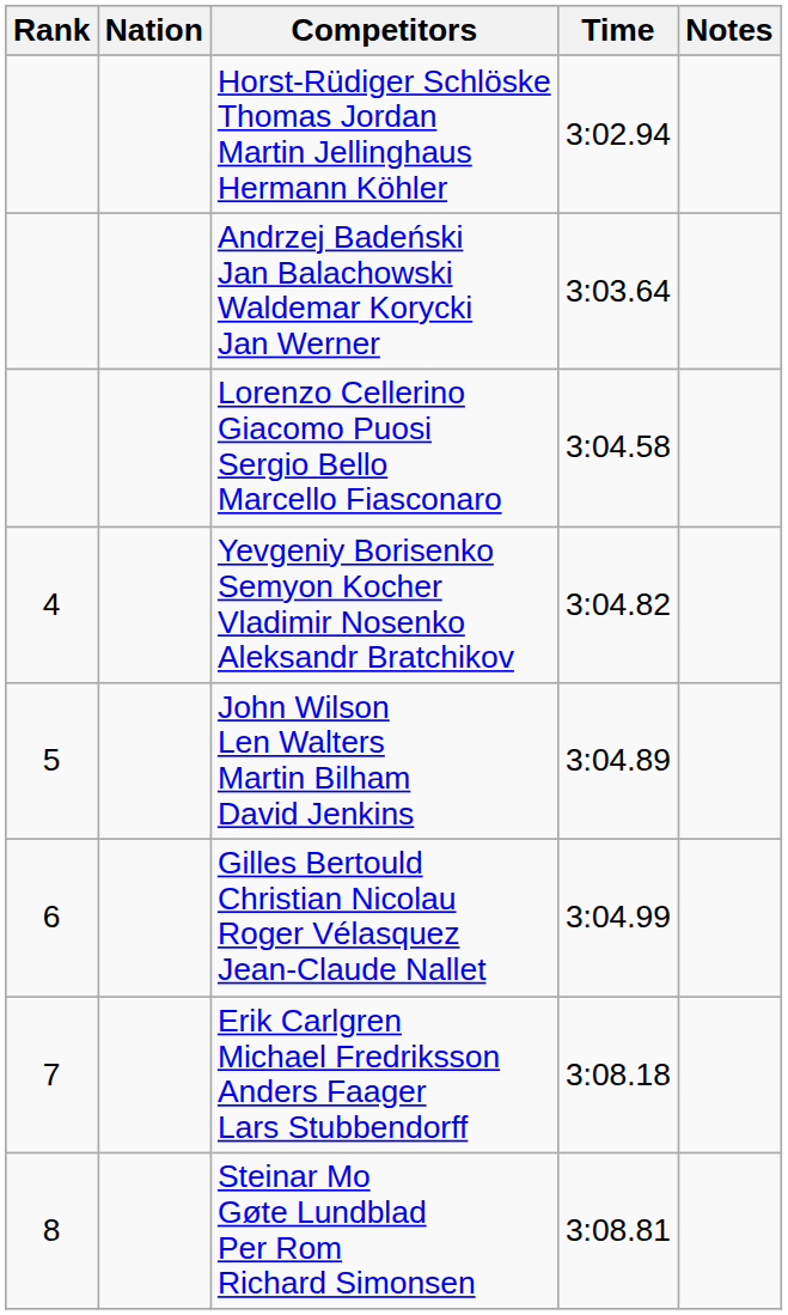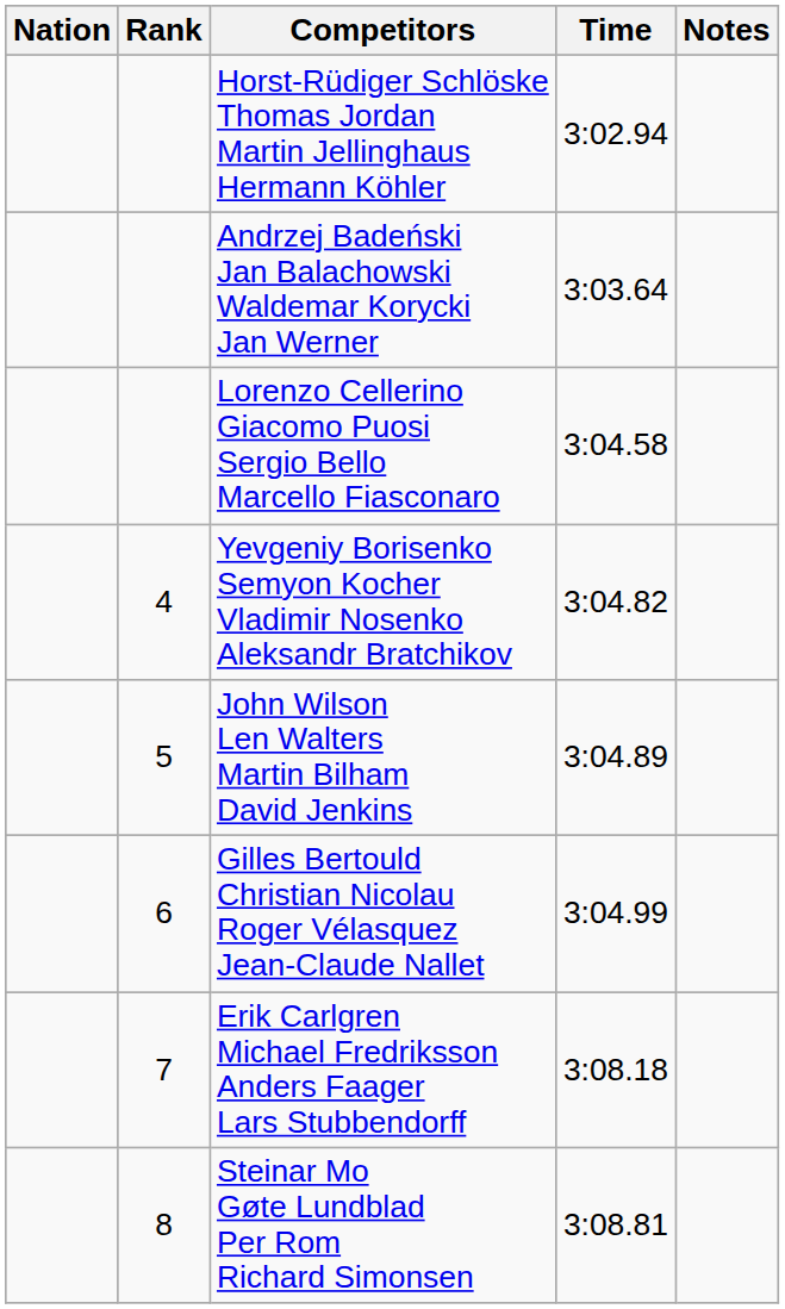 <table class="wikitable sortable" style="text-align:center">
 <tr>
+<th>Nation</th>
 <th>Rank</th>
-<th>Nation</th>
 <th>Competitors</th>
 <th>Time</th>
 <th>Notes</th>
 </tr>
 <tr>
+<td align=left></td>
 <td></td>
-<td align=left></td>
 <td align=left><a href='#'>Horst-Rüdiger Schlöske</a><br><a href='#'>Thomas Jordan</a><br><a href='#'>Martin Jellinghaus</a><br><a href='#'>Hermann Köhler</a></td>
 <td>3:02.94</td>
 <td></td>
 </tr>
 <tr>
+<td align=left></td>
 <td></td>
-<td align=left></td>
 <td align=left><a href='#'>Andrzej Badeński</a><br><a href='#'>Jan Balachowski</a><br><a href='#'>Waldemar Korycki</a><br><a href='#'>Jan Werner</a></td>
 <td>3:03.64</td>
 <td></td>
 </tr>
 <tr>
+<td align=left></td>
 <td></td>
-<td align=left></td>
 <td align=left><a href='#'>Lorenzo Cellerino</a><br><a href='#'>Giacomo Puosi</a><br><a href='#'>Sergio Bello</a><br><a href='#'>Marcello Fiasconaro</a></td>
 <td>3:04.58</td>
 <td></td>
 </tr>
 <tr>
+<td align=left></td>
 <td>4</td>
-<td align=left></td>
 <td align=left><a href='#'>Yevgeniy Borisenko</a><br><a href='#'>Semyon Kocher</a><br><a href='#'>Vladimir Nosenko</a><br><a href='#'>Aleksandr Bratchikov</a></td>
 <td>3:04.82</td>
 <td></td>
 </tr>
 <tr>
+<td align=left></td>
 <td>5</td>
-<td align=left></td>
 <td align=left><a href='#'>John Wilson</a><br><a href='#'>Len Walters</a><br><a href='#'>Martin Bilham</a><br><a href='#'>David Jenkins</a></td>
 <td>3:04.89</td>
 <td></td>
 </tr>
 <tr>
+<td align=left></td>
 <td>6</td>
-<td align=left></td>
 <td align=left><a href='#'>Gilles Bertould</a><br><a href='#'>Christian Nicolau</a><br><a href='#'>Roger Vélasquez</a><br><a href='#'>Jean-Claude Nallet</a></td>
 <td>3:04.99</td>
 <td></td>
 </tr>
 <tr>
+<td align=left></td>
 <td>7</td>
-<td align=left></td>
 <td align=left><a href='#'>Erik Carlgren</a><br><a href='#'>Michael Fredriksson</a><br><a href='#'>Anders Faager</a><br><a href='#'>Lars Stubbendorff</a></td>
 <td>3:08.18</td>
 <td></td>
 </tr>
 <tr>
+<td align=left></td>
 <td>8</td>
-<td align=left></td>
 <td align=left><a href='#'>Steinar Mo</a><br><a href='#'>Gøte Lundblad</a><br><a href='#'>Per Rom</a><br><a href='#'>Richard Simonsen</a></td>
 <td>3:08.81</td>
 <td></td>
 </tr>
 </table>
